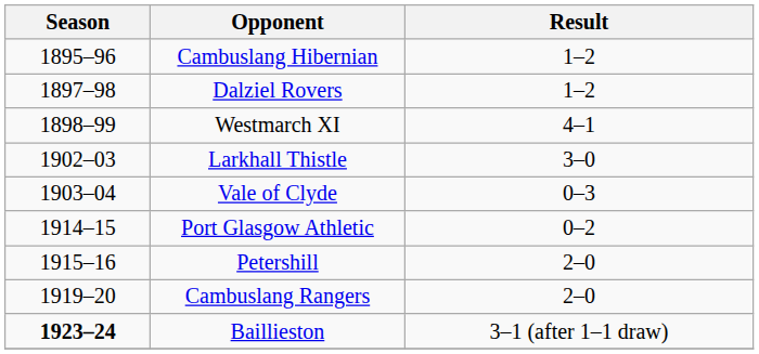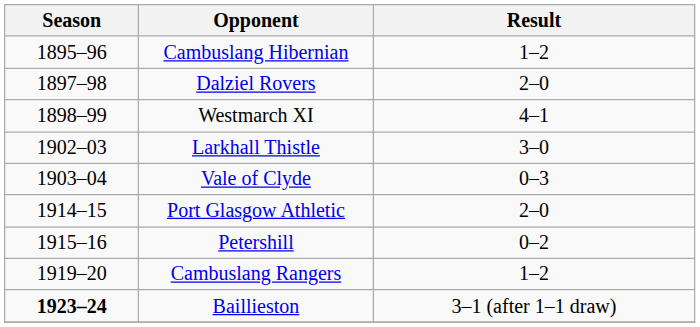 <table class="wikitable" style="text-align: center;">
 <tr>
 <th width=100>Season</th>
 <th width=180>Opponent</th>
 <th width=250>Result</th>
 </tr>
 <tr>
 <td>1895–96</td>
 <td><a href='#'>Cambuslang Hibernian</a></td>
 <td>1–2</td>
 </tr>
 <tr>
 <td>1897–98</td>
 <td><a href='#'>Dalziel Rovers</a></td>
-<td>1–2</td>
+<td>2–0</td>
 </tr>
 <tr>
 <td>1898–99</td>
 <td>Westmarch XI</td>
 <td>4–1</td>
 </tr>
 <tr>
 <td>1902–03</td>
 <td><a href='#'>Larkhall Thistle</a></td>
 <td>3–0</td>
 </tr>
 <tr>
 <td>1903–04</td>
 <td><a href='#'>Vale of Clyde</a></td>
 <td>0–3</td>
 </tr>
 <tr>
 <td>1914–15</td>
 <td><a href='#'>Port Glasgow Athletic</a></td>
-<td>0–2</td>
+<td>2–0</td>
 </tr>
 <tr>
 <td>1915–16</td>
 <td><a href='#'>Petershill</a></td>
-<td>2–0</td>
+<td>0–2</td>
 </tr>
 <tr>
 <td>1919–20</td>
 <td><a href='#'>Cambuslang Rangers</a></td>
-<td>2–0</td>
+<td>1–2</td>
 </tr>
 <tr>
 <td><strong>1923–24</strong></td>
 <td><a href='#'>Baillieston</a></td>
 <td>3–1 (after 1–1 draw)</td>
 </tr>
 <tr>
 </tr>
 </table>
